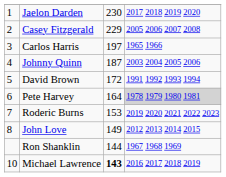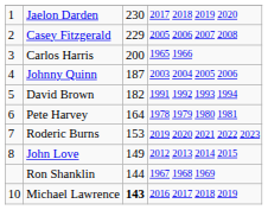 <table class="wikitable">
 <tr>
 </tr>
 <tr>
 <td>1</td>
 <td><a href='#'>Jaelon Darden</a></td>
 <td>230</td>
 <td style="font-size:80%;"><a href='#'>2017</a> <a href='#'>2018</a> <a href='#'>2019</a> <a href='#'>2020</a></td>
 </tr>
 <tr>
 <td>2</td>
 <td><a href='#'>Casey Fitzgerald</a></td>
 <td>229</td>
 <td style="font-size:80%;"><a href='#'>2005</a> <a href='#'>2006</a> <a href='#'>2007</a> <a href='#'>2008</a></td>
 </tr>
 <tr>
 <td>3</td>
 <td>Carlos Harris</td>
-<td>197</td>
+<td>200</td>
 <td style="font-size:80%;"><a href='#'>1965</a> <a href='#'>1966</a></td>
 </tr>
 <tr>
 <td>4</td>
 <td><a href='#'>Johnny Quinn</a></td>
 <td>187</td>
 <td style="font-size:80%;"><a href='#'>2003</a> <a href='#'>2004</a> <a href='#'>2005</a> <a href='#'>2006</a></td>
 </tr>
 <tr>
 <td>5</td>
 <td>David Brown</td>
-<td>172</td>
+<td>182</td>
 <td style="font-size:80%;"><a href='#'>1991</a> <a href='#'>1992</a> <a href='#'>1993</a> <a href='#'>1994</a></td>
 </tr>
 <tr>
 <td>6</td>
 <td>Pete Harvey</td>
 <td>164</td>
-<td style="background: lightgrey; font-size:80%;"><a href='#'>1978</a> <a href='#'>1979</a> <a href='#'>1980</a> <a href='#'>1981</a></td>
+<td style="font-size:80%;"><a href='#'>1978</a> <a href='#'>1979</a> <a href='#'>1980</a> <a href='#'>1981</a></td>
 </tr>
 <tr>
 <td>7</td>
 <td>Roderic Burns</td>
 <td>153</td>
 <td style="font-size:80%;"><a href='#'>2019</a> <a href='#'>2020</a> <a href='#'>2021</a> <a href='#'>2022</a> <a href='#'>2023</a></td>
 </tr>
 <tr>
 <td>8</td>
 <td><a href='#'>John Love</a></td>
 <td>149</td>
 <td style="font-size:80%;"><a href='#'>2012</a> <a href='#'>2013</a> <a href='#'>2014</a> <a href='#'>2015</a></td>
 </tr>
 <tr>
 <td></td>
 <td>Ron Shanklin</td>
 <td>144</td>
 <td style="font-size:80%;"><a href='#'>1967</a> <a href='#'>1968</a> <a href='#'>1969</a></td>
 </tr>
 <tr>
 <td>10</td>
 <td>Michael Lawrence</td>
 <td><strong>143</strong></td>
 <td style="font-size:80%;"><a href='#'>2016</a> <a href='#'>2017</a> <a href='#'>2018</a> <a href='#'>2019</a></td>
 </tr>
 </table>
